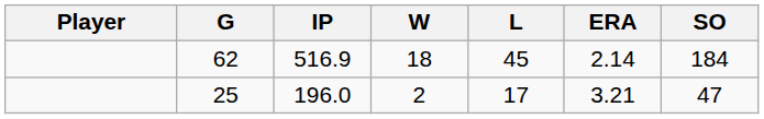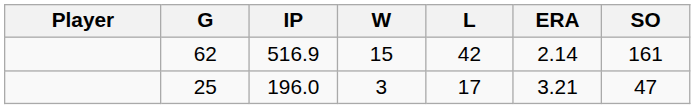 <table class="wikitable sortable">
 <tr>
 <th bgcolor="#DDDDFF" width="16%">Player</th>
 <th bgcolor="#DDDDFF" width="9%">G</th>
 <th bgcolor="#DDDDFF" width="9%">IP</th>
 <th bgcolor="#DDDDFF" width="9%">W</th>
 <th bgcolor="#DDDDFF" width="9%">L</th>
 <th bgcolor="#DDDDFF" width="9%">ERA</th>
 <th bgcolor="#DDDDFF" width="9%">SO</th>
 </tr>
 <tr align="center">
 <td></td>
 <td>62</td>
 <td>516.9</td>
-<td>18</td>
-<td>45</td>
+<td>15</td>
+<td>42</td>
 <td>2.14</td>
-<td>184</td>
+<td>161</td>
 </tr>
 <tr align="center">
 <td></td>
 <td>25</td>
 <td>196.0</td>
-<td>2</td>
+<td>3</td>
 <td>17</td>
 <td>3.21</td>
 <td>47</td>
 </tr>
 </table>
